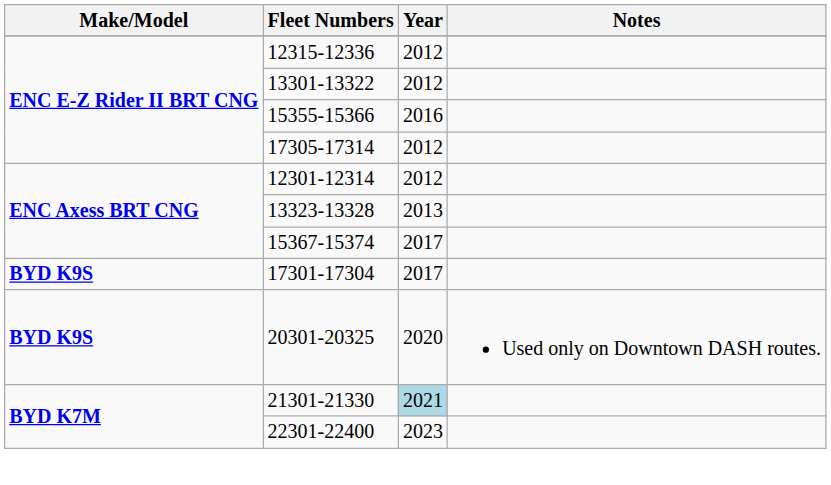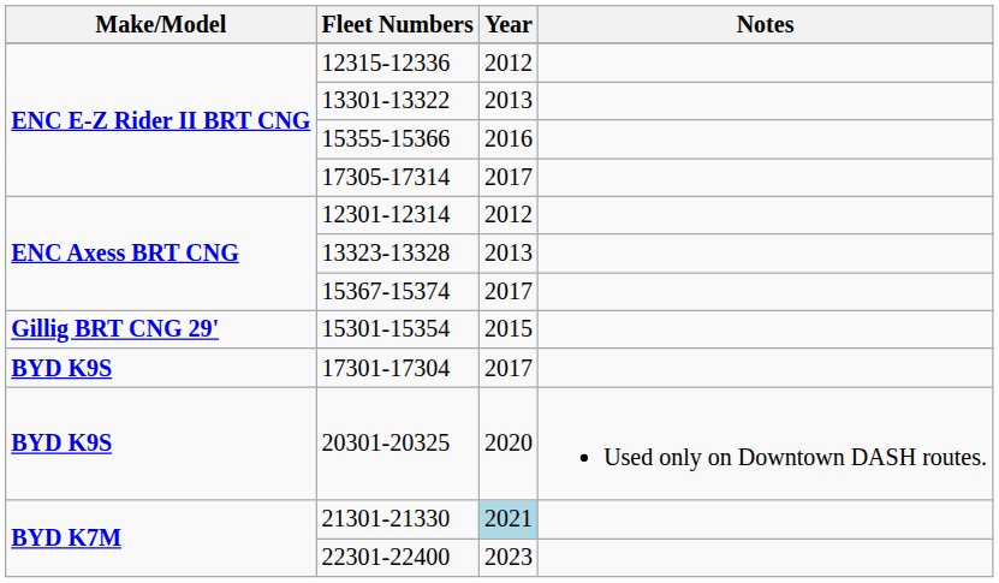 <table class="wikitable sortable">
 <tr>
 <th>Make/Model</th>
 <th>Fleet Numbers</th>
 <th>Year</th>
 <th>Notes</th>
 </tr>
 <tr>
 </tr>
 <tr>
 <td rowspan="4"><a href='#'><strong>ENC E-Z Rider II BRT CNG</strong></a></td>
 <td>12315-12336</td>
 <td>2012</td>
 <td></td>
 </tr>
 <tr>
 <td>13301-13322</td>
-<td>2012</td>
+<td>2013</td>
 <td></td>
 </tr>
 <tr>
 <td>15355-15366</td>
 <td>2016</td>
 <td></td>
 </tr>
 <tr>
 <td>17305-17314</td>
-<td>2012</td>
+<td>2017</td>
 <td></td>
 </tr>
 <tr>
 <td rowspan="3"><a href='#'><strong>ENC Axess BRT CNG</strong></a></td>
 <td>12301-12314</td>
 <td>2012</td>
 <td></td>
 </tr>
 <tr>
 <td>13323-13328</td>
 <td>2013</td>
 <td></td>
 </tr>
 <tr>
 <td>15367-15374</td>
 <td>2017</td>
+<td></td>
+</tr>
+<tr>
+<td><strong><a href='#'>Gillig BRT CNG 29'</a></strong></td>
+<td>15301-15354</td>
+<td>2015</td>
 <td></td>
 </tr>
 <tr>
 <td><strong><a href='#'>BYD K9S</a></strong></td>
 <td>17301-17304</td>
 <td>2017</td>
 <td></td>
 </tr>
 <tr>
 <td><strong><a href='#'>BYD K9S</a></strong></td>
 <td>20301-20325</td>
 <td>2020</td>
 <td><br><ul><li>Used only on Downtown DASH routes.</li></ul></td>
 </tr>
 <tr>
 <td rowspan="2"><strong><a href='#'>BYD K7M</a></strong></td>
 <td>21301-21330</td>
 <td style="background: lightblue;">2021</td>
 <td></td>
 </tr>
 <tr>
 <td>22301-22400</td>
 <td>2023</td>
 <td></td>
 </tr>
 </table>
